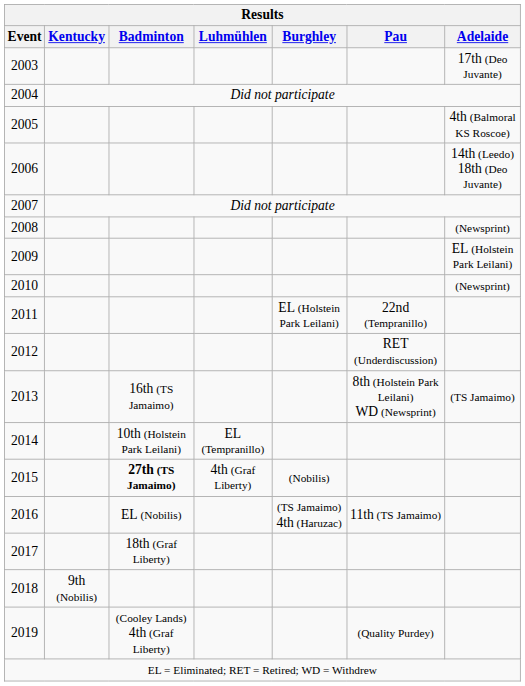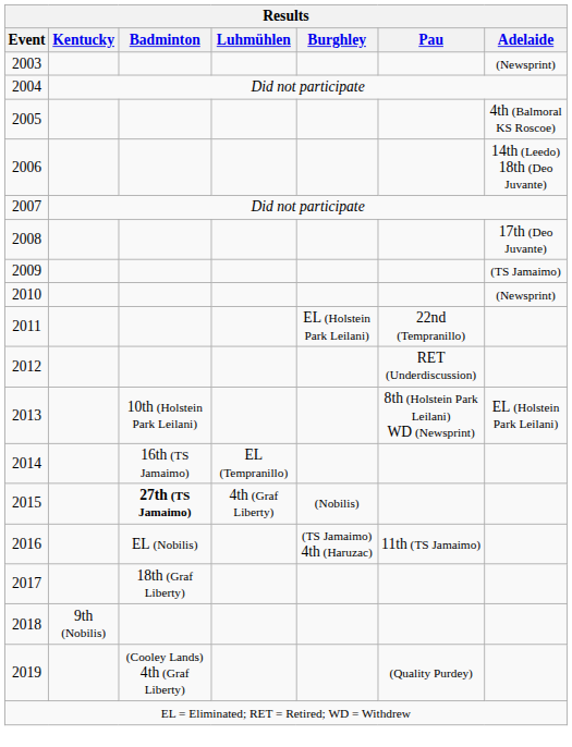 <table class="wikitable" style="text-align:center">
 <tr>
 <th colspan="7" align="center"><strong>Results</strong></th>
 </tr>
 <tr>
 <th>Event</th>
 <th><a href='#'>Kentucky</a></th>
 <th><a href='#'>Badminton</a></th>
 <th><a href='#'>Luhmühlen</a></th>
 <th><a href='#'>Burghley</a></th>
 <th><a href='#'>Pau</a></th>
 <th><a href='#'>Adelaide</a></th>
 </tr>
 <tr>
 <td>2003</td>
 <td></td>
 <td></td>
 <td></td>
 <td></td>
 <td></td>
-<td>17th<small> (Deo Juvante)</small></td>
+<td><small> (Newsprint)</small></td>
 </tr>
 <tr>
 <td>2004</td>
 <td colspan=6><em>Did not participate</em></td>
 </tr>
 <tr>
 <td>2005</td>
 <td></td>
 <td></td>
 <td></td>
 <td></td>
 <td></td>
 <td>4th<small> (Balmoral KS Roscoe)</small></td>
 </tr>
 <tr>
 <td>2006</td>
 <td></td>
 <td></td>
 <td></td>
 <td></td>
 <td></td>
 <td>14th<small> (Leedo)</small><br>18th<small> (Deo Juvante)</small></td>
 </tr>
 <tr>
 <td>2007</td>
 <td colspan=6><em>Did not participate</em></td>
 </tr>
 <tr>
 <td>2008</td>
 <td></td>
 <td></td>
 <td></td>
 <td></td>
 <td></td>
-<td><small> (Newsprint)</small></td>
+<td>17th<small> (Deo Juvante)</small></td>
 </tr>
 <tr>
 <td>2009</td>
 <td></td>
 <td></td>
 <td></td>
 <td></td>
 <td></td>
-<td>EL<small> (Holstein Park Leilani)</small></td>
+<td><small> (TS Jamaimo)</small></td>
 </tr>
 <tr>
 <td>2010</td>
 <td></td>
 <td></td>
 <td></td>
 <td></td>
 <td></td>
 <td><small> (Newsprint)</small></td>
 </tr>
 <tr>
 <td>2011</td>
 <td></td>
 <td></td>
 <td></td>
 <td>EL<small> (Holstein Park Leilani)</small></td>
 <td>22nd<small> (Tempranillo)</small></td>
 <td></td>
 </tr>
 <tr>
 <td>2012</td>
 <td></td>
 <td></td>
 <td></td>
 <td></td>
 <td>RET<small> (Underdiscussion)</small></td>
 <td></td>
 </tr>
 <tr>
 <td>2013</td>
 <td></td>
-<td>16th<small> (TS Jamaimo)</small></td>
+<td>10th<small> (Holstein Park Leilani)</small></td>
 <td></td>
 <td></td>
 <td>8th<small> (Holstein Park Leilani)</small><br>WD<small> (Newsprint)</small></td>
-<td><small> (TS Jamaimo)</small></td>
+<td>EL<small> (Holstein Park Leilani)</small></td>
 </tr>
 <tr>
 <td>2014</td>
 <td></td>
-<td>10th<small> (Holstein Park Leilani)</small></td>
+<td>16th<small> (TS Jamaimo)</small></td>
 <td>EL<small> (Tempranillo)</small></td>
 <td></td>
 <td></td>
 <td></td>
 </tr>
 <tr>
 <td>2015</td>
 <td></td>
 <td><strong>27th<small> (TS Jamaimo)</small></strong></td>
 <td>4th<small> (Graf Liberty)</small></td>
 <td><small> (Nobilis)</small></td>
 <td></td>
 <td></td>
 </tr>
 <tr>
 <td>2016</td>
 <td></td>
 <td>EL<small> (Nobilis)</small></td>
 <td></td>
 <td><small> (TS Jamaimo)</small><br>4th<small> (Haruzac)</small></td>
 <td>11th<small> (TS Jamaimo)</small></td>
 <td></td>
 </tr>
 <tr>
 <td>2017</td>
 <td></td>
 <td>18th<small> (Graf Liberty)</small></td>
 <td></td>
 <td></td>
 <td></td>
 <td></td>
 </tr>
 <tr>
 <td>2018</td>
 <td>9th<small> (Nobilis)</small></td>
 <td></td>
 <td></td>
 <td></td>
 <td></td>
 <td></td>
 </tr>
 <tr>
 <td>2019</td>
 <td></td>
 <td><small> (Cooley Lands)</small><br>4th<small> (Graf Liberty)</small></td>
 <td></td>
 <td></td>
 <td><small> (Quality Purdey)</small></td>
 <td></td>
 </tr>
 <tr>
 <td colspan="7" align="center"><small> EL = Eliminated; RET = Retired; WD = Withdrew </small></td>
 </tr>
 </table>
